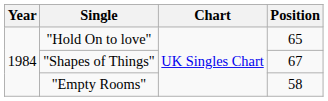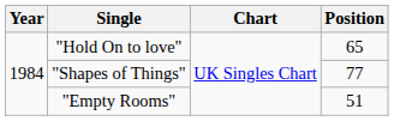 <table class="wikitable">
 <tr>
 <th>Year</th>
 <th>Single</th>
 <th>Chart</th>
 <th>Position</th>
 </tr>
 <tr>
 <td align="center" rowspan="3">1984</td>
 <td align="center">"Hold On to love"</td>
 <td align="center" rowspan="3"><a href='#'>UK Singles Chart</a></td>
 <td align="center">65</td>
 </tr>
 <tr>
 <td align="center">"Shapes of Things"</td>
-<td align="center">67</td>
+<td align="center">77</td>
 </tr>
 <tr>
 <td align="center">"Empty Rooms"</td>
-<td align="center">58</td>
+<td align="center">51</td>
 </tr>
 </table>
